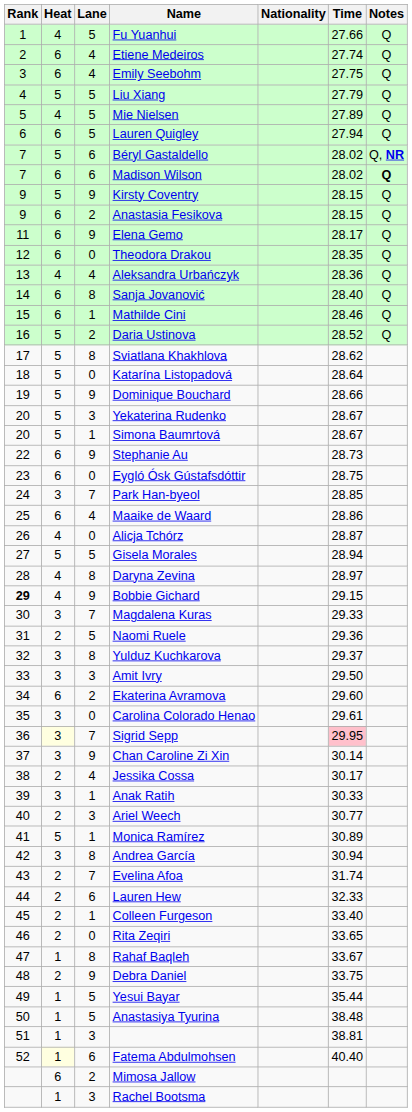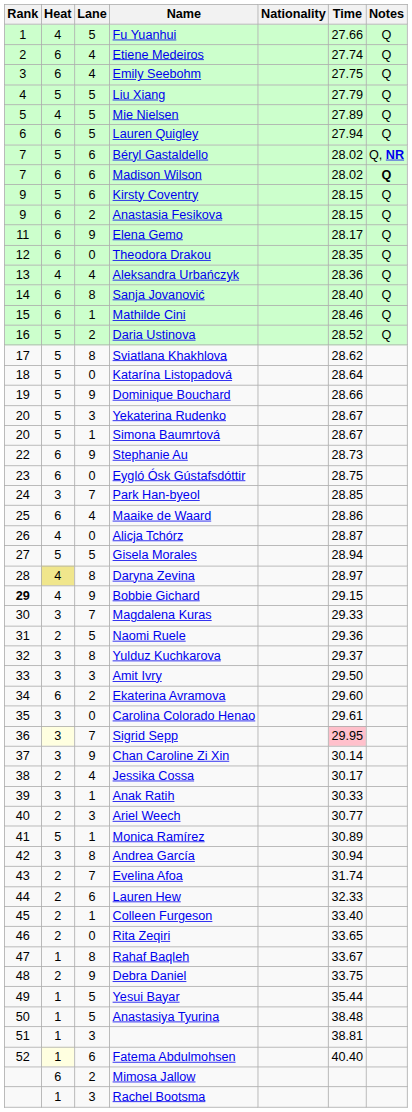 <table class="wikitable sortable" style="text-align:center">
 <tr>
 <th>Rank</th>
 <th>Heat</th>
 <th>Lane</th>
 <th>Name</th>
 <th>Nationality</th>
 <th>Time</th>
 <th>Notes</th>
 </tr>
 <tr bgcolor=ccffcc>
 <td>1</td>
 <td>4</td>
 <td>5</td>
 <td align=left><a href='#'>Fu Yuanhui</a></td>
 <td align=left></td>
 <td>27.66</td>
 <td>Q</td>
 </tr>
 <tr bgcolor=ccffcc>
 <td>2</td>
 <td>6</td>
 <td>4</td>
 <td align=left><a href='#'>Etiene Medeiros</a></td>
 <td align=left></td>
 <td>27.74</td>
 <td>Q</td>
 </tr>
 <tr bgcolor=ccffcc>
 <td>3</td>
 <td>6</td>
 <td>4</td>
 <td align=left><a href='#'>Emily Seebohm</a></td>
 <td align=left></td>
 <td>27.75</td>
 <td>Q</td>
 </tr>
 <tr bgcolor=ccffcc>
 <td>4</td>
 <td>5</td>
 <td>5</td>
 <td align=left><a href='#'>Liu Xiang</a></td>
 <td align=left></td>
 <td>27.79</td>
 <td>Q</td>
 </tr>
 <tr bgcolor=ccffcc>
 <td>5</td>
 <td>4</td>
 <td>5</td>
 <td align=left><a href='#'>Mie Nielsen</a></td>
 <td align=left></td>
 <td>27.89</td>
 <td>Q</td>
 </tr>
 <tr bgcolor=ccffcc>
 <td>6</td>
 <td>6</td>
 <td>5</td>
 <td align=left><a href='#'>Lauren Quigley</a></td>
 <td align=left></td>
 <td>27.94</td>
 <td>Q</td>
 </tr>
 <tr bgcolor=ccffcc>
 <td>7</td>
 <td>5</td>
 <td>6</td>
 <td align=left><a href='#'>Béryl Gastaldello</a></td>
 <td align=left></td>
 <td>28.02</td>
 <td>Q, <strong><a href='#'>NR</a></strong></td>
 </tr>
 <tr bgcolor=ccffcc>
 <td>7</td>
 <td>6</td>
 <td>6</td>
 <td align=left><a href='#'>Madison Wilson</a></td>
 <td align=left></td>
 <td>28.02</td>
 <td><strong>Q</strong></td>
 </tr>
 <tr bgcolor=ccffcc>
 <td>9</td>
 <td>5</td>
-<td>9</td>
+<td>6</td>
 <td align=left><a href='#'>Kirsty Coventry</a></td>
 <td align=left></td>
 <td>28.15</td>
 <td>Q</td>
 </tr>
 <tr bgcolor=ccffcc>
 <td>9</td>
 <td>6</td>
 <td>2</td>
 <td align=left><a href='#'>Anastasia Fesikova</a></td>
 <td align=left></td>
 <td>28.15</td>
 <td>Q</td>
 </tr>
 <tr bgcolor=ccffcc>
 <td>11</td>
 <td>6</td>
 <td>9</td>
 <td align=left><a href='#'>Elena Gemo</a></td>
 <td align=left></td>
 <td>28.17</td>
 <td>Q</td>
 </tr>
 <tr bgcolor=ccffcc>
 <td>12</td>
 <td>6</td>
 <td>0</td>
 <td align=left><a href='#'>Theodora Drakou</a></td>
 <td align=left></td>
 <td>28.35</td>
 <td>Q</td>
 </tr>
 <tr bgcolor=ccffcc>
 <td>13</td>
 <td>4</td>
 <td>4</td>
 <td align=left><a href='#'>Aleksandra Urbańczyk</a></td>
 <td align=left></td>
 <td>28.36</td>
 <td>Q</td>
 </tr>
 <tr bgcolor=ccffcc>
 <td>14</td>
 <td>6</td>
 <td>8</td>
 <td align=left><a href='#'>Sanja Jovanović</a></td>
 <td align=left></td>
 <td>28.40</td>
 <td>Q</td>
 </tr>
 <tr bgcolor=ccffcc>
 <td>15</td>
 <td>6</td>
 <td>1</td>
 <td align=left><a href='#'>Mathilde Cini</a></td>
 <td align=left></td>
 <td>28.46</td>
 <td>Q</td>
 </tr>
 <tr bgcolor=ccffcc>
 <td>16</td>
 <td>5</td>
 <td>2</td>
 <td align=left><a href='#'>Daria Ustinova</a></td>
 <td align=left></td>
 <td>28.52</td>
 <td>Q</td>
 </tr>
 <tr>
 <td>17</td>
 <td>5</td>
 <td>8</td>
 <td align=left><a href='#'>Sviatlana Khakhlova</a></td>
 <td align=left></td>
 <td>28.62</td>
 <td></td>
 </tr>
 <tr>
 <td>18</td>
 <td>5</td>
 <td>0</td>
 <td align=left><a href='#'>Katarína Listopadová</a></td>
 <td align=left></td>
 <td>28.64</td>
 <td></td>
 </tr>
 <tr>
 <td>19</td>
 <td>5</td>
 <td>9</td>
 <td align=left><a href='#'>Dominique Bouchard</a></td>
 <td align=left></td>
 <td>28.66</td>
 <td></td>
 </tr>
 <tr>
 <td>20</td>
 <td>5</td>
 <td>3</td>
 <td align=left><a href='#'>Yekaterina Rudenko</a></td>
 <td align=left></td>
 <td>28.67</td>
 <td></td>
 </tr>
 <tr>
 <td>20</td>
 <td>5</td>
 <td>1</td>
 <td align=left><a href='#'>Simona Baumrtová</a></td>
 <td align=left></td>
 <td>28.67</td>
 <td></td>
 </tr>
 <tr>
 <td>22</td>
 <td>6</td>
 <td>9</td>
 <td align=left><a href='#'>Stephanie Au</a></td>
 <td align=left></td>
 <td>28.73</td>
 <td></td>
 </tr>
 <tr>
 <td>23</td>
 <td>6</td>
 <td>0</td>
 <td align=left><a href='#'>Eygló Ósk Gústafsdóttir</a></td>
 <td align=left></td>
 <td>28.75</td>
 <td></td>
 </tr>
 <tr>
 <td>24</td>
 <td>3</td>
 <td>7</td>
 <td align=left><a href='#'>Park Han-byeol</a></td>
 <td align=left></td>
 <td>28.85</td>
 <td></td>
 </tr>
 <tr>
 <td>25</td>
 <td>6</td>
 <td>4</td>
 <td align=left><a href='#'>Maaike de Waard</a></td>
 <td align=left></td>
 <td>28.86</td>
 <td></td>
 </tr>
 <tr>
 <td>26</td>
 <td>4</td>
 <td>0</td>
 <td align=left><a href='#'>Alicja Tchórz</a></td>
 <td align=left></td>
 <td>28.87</td>
 <td></td>
 </tr>
 <tr>
 <td>27</td>
 <td>5</td>
 <td>5</td>
 <td align=left><a href='#'>Gisela Morales</a></td>
 <td align=left></td>
 <td>28.94</td>
 <td></td>
 </tr>
 <tr>
 <td>28</td>
-<td>4</td>
+<td style="background: khaki;">4</td>
 <td>8</td>
 <td align=left><a href='#'>Daryna Zevina</a></td>
 <td align=left></td>
 <td>28.97</td>
 <td></td>
 </tr>
 <tr>
 <td><strong>29</strong></td>
 <td>4</td>
 <td>9</td>
 <td align=left><a href='#'>Bobbie Gichard</a></td>
 <td align=left></td>
 <td>29.15</td>
 <td></td>
 </tr>
 <tr>
 <td>30</td>
 <td>3</td>
 <td>7</td>
 <td align=left><a href='#'>Magdalena Kuras</a></td>
 <td align=left></td>
 <td>29.33</td>
 <td></td>
 </tr>
 <tr>
 <td>31</td>
 <td>2</td>
 <td>5</td>
 <td align=left><a href='#'>Naomi Ruele</a></td>
 <td align=left></td>
 <td>29.36</td>
 <td></td>
 </tr>
 <tr>
 <td>32</td>
 <td>3</td>
 <td>8</td>
 <td align=left><a href='#'>Yulduz Kuchkarova</a></td>
 <td align=left></td>
 <td>29.37</td>
 <td></td>
 </tr>
 <tr>
 <td>33</td>
 <td>3</td>
 <td>3</td>
 <td align=left><a href='#'>Amit Ivry</a></td>
 <td align=left></td>
 <td>29.50</td>
 <td></td>
 </tr>
 <tr>
 <td>34</td>
 <td>6</td>
 <td>2</td>
 <td align=left><a href='#'>Ekaterina Avramova</a></td>
 <td align=left></td>
 <td>29.60</td>
 <td></td>
 </tr>
 <tr>
 <td>35</td>
 <td>3</td>
 <td>0</td>
 <td align=left><a href='#'>Carolina Colorado Henao</a></td>
 <td align=left></td>
 <td>29.61</td>
 <td></td>
 </tr>
 <tr>
 <td>36</td>
 <td style="background: lightyellow;">3</td>
 <td>7</td>
 <td align=left><a href='#'>Sigrid Sepp</a></td>
 <td align=left></td>
 <td style="background: pink;">29.95</td>
 <td></td>
 </tr>
 <tr>
 <td>37</td>
 <td>3</td>
 <td>9</td>
 <td align=left><a href='#'>Chan Caroline Zi Xin</a></td>
 <td align=left></td>
 <td>30.14</td>
 <td></td>
 </tr>
 <tr>
 <td>38</td>
 <td>2</td>
 <td>4</td>
 <td align=left><a href='#'>Jessika Cossa</a></td>
 <td align=left></td>
 <td>30.17</td>
 <td></td>
 </tr>
 <tr>
 <td>39</td>
 <td>3</td>
 <td>1</td>
 <td align=left><a href='#'>Anak Ratih</a></td>
 <td align=left></td>
 <td>30.33</td>
 <td></td>
 </tr>
 <tr>
 <td>40</td>
 <td>2</td>
 <td>3</td>
 <td align=left><a href='#'>Ariel Weech</a></td>
 <td align=left></td>
 <td>30.77</td>
 <td></td>
 </tr>
 <tr>
 <td>41</td>
 <td>5</td>
 <td>1</td>
 <td align=left><a href='#'>Monica Ramírez</a></td>
 <td align=left></td>
 <td>30.89</td>
 <td></td>
 </tr>
 <tr>
 <td>42</td>
 <td>3</td>
 <td>8</td>
 <td align=left><a href='#'>Andrea García</a></td>
 <td align=left></td>
 <td>30.94</td>
 <td></td>
 </tr>
 <tr>
 <td>43</td>
 <td>2</td>
 <td>7</td>
 <td align=left><a href='#'>Evelina Afoa</a></td>
 <td align=left></td>
 <td>31.74</td>
 <td></td>
 </tr>
 <tr>
 <td>44</td>
 <td>2</td>
 <td>6</td>
 <td align=left><a href='#'>Lauren Hew</a></td>
 <td align=left></td>
 <td>32.33</td>
 <td></td>
 </tr>
 <tr>
 <td>45</td>
 <td>2</td>
 <td>1</td>
 <td align=left><a href='#'>Colleen Furgeson</a></td>
 <td align=left></td>
 <td>33.40</td>
 <td></td>
 </tr>
 <tr>
 <td>46</td>
 <td>2</td>
 <td>0</td>
 <td align=left><a href='#'>Rita Zeqiri</a></td>
 <td align=left></td>
 <td>33.65</td>
 <td></td>
 </tr>
 <tr>
 <td>47</td>
 <td>1</td>
 <td>8</td>
 <td align=left><a href='#'>Rahaf Baqleh</a></td>
 <td align=left></td>
 <td>33.67</td>
 <td></td>
 </tr>
 <tr>
 <td>48</td>
 <td>2</td>
 <td>9</td>
 <td align=left><a href='#'>Debra Daniel</a></td>
 <td align=left></td>
 <td>33.75</td>
 <td></td>
 </tr>
 <tr>
 <td>49</td>
 <td>1</td>
 <td>5</td>
 <td align=left><a href='#'>Yesui Bayar</a></td>
 <td align=left></td>
 <td>35.44</td>
 <td></td>
 </tr>
 <tr>
 <td>50</td>
 <td>1</td>
 <td>5</td>
 <td align=left><a href='#'>Anastasiya Tyurina</a></td>
 <td align=left></td>
 <td>38.48</td>
 <td></td>
 </tr>
 <tr>
 <td>51</td>
 <td>1</td>
 <td>3</td>
 <td align=left></td>
 <td align=left></td>
 <td>38.81</td>
 <td></td>
 </tr>
 <tr>
 <td>52</td>
 <td style="background: lightyellow;">1</td>
 <td>6</td>
 <td align=left><a href='#'>Fatema Abdulmohsen</a></td>
 <td align=left></td>
 <td>40.40</td>
 <td></td>
 </tr>
 <tr>
 <td></td>
 <td>6</td>
 <td>2</td>
 <td align=left><a href='#'>Mimosa Jallow</a></td>
 <td align=left></td>
 <td></td>
 <td></td>
 </tr>
 <tr>
 <td></td>
 <td>1</td>
 <td>3</td>
 <td align=left><a href='#'>Rachel Bootsma</a></td>
 <td align=left></td>
 <td></td>
 <td></td>
 </tr>
 </table>
